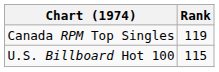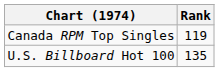 <table class="wikitable">
 <tr>
 <th align="left">Chart (1974)</th>
 <th style="text-align:center;">Rank</th>
 </tr>
 <tr>
 <td>Canada <em>RPM</em> Top Singles </td>
 <td style="text-align:center;">119</td>
 </tr>
 <tr>
 <td>U.S. <em>Billboard</em> Hot 100 </td>
-<td style="text-align:center;">115</td>
+<td style="text-align:center;">135</td>
 </tr>
 </table>
